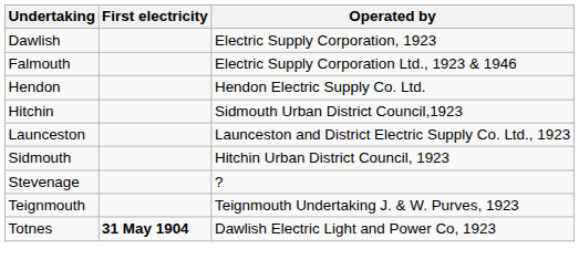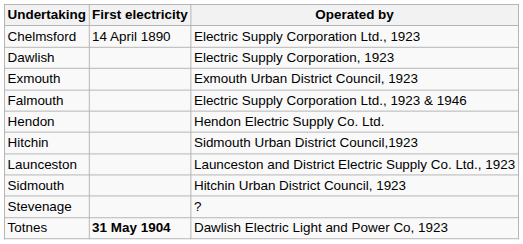 <table class="wikitable">
 <tr>
 <th>Undertaking</th>
 <th>First electricity</th>
 <th>Operated by</th>
 </tr>
 <tr>
+<td>Chelmsford</td>
+<td>14 April 1890</td>
+<td>Electric Supply Corporation Ltd.,  1923</td>
+</tr>
+<tr>
 <td>Dawlish</td>
 <td></td>
 <td>Electric Supply Corporation, 1923</td>
+</tr>
+<tr>
+<td>Exmouth</td>
+<td></td>
+<td>Exmouth Urban District Council,  1923</td>
 </tr>
 <tr>
 <td>Falmouth</td>
 <td></td>
 <td>Electric Supply Corporation Ltd., 1923  & 1946</td>
 </tr>
 <tr>
 <td>Hendon</td>
 <td></td>
 <td>Hendon Electric Supply Co. Ltd.</td>
 </tr>
 <tr>
 <td>Hitchin</td>
 <td></td>
 <td>Sidmouth Urban District Council,1923</td>
 </tr>
 <tr>
 <td>Launceston</td>
 <td></td>
 <td>Launceston and District Electric  Supply Co. Ltd., 1923</td>
 </tr>
 <tr>
 <td>Sidmouth</td>
 <td></td>
 <td>Hitchin Urban District Council,  1923</td>
 </tr>
 <tr>
 <td>Stevenage</td>
 <td></td>
 <td>?</td>
 </tr>
 <tr>
-<td>Teignmouth</td>
-<td></td>
-<td>Teignmouth Undertaking J. & W.  Purves, 1923</td>
-</tr>
-<tr>
 <td>Totnes</td>
 <td><strong>31 May 1904</strong></td>
 <td>Dawlish Electric Light and Power  Co, 1923</td>
 </tr>
 </table>
